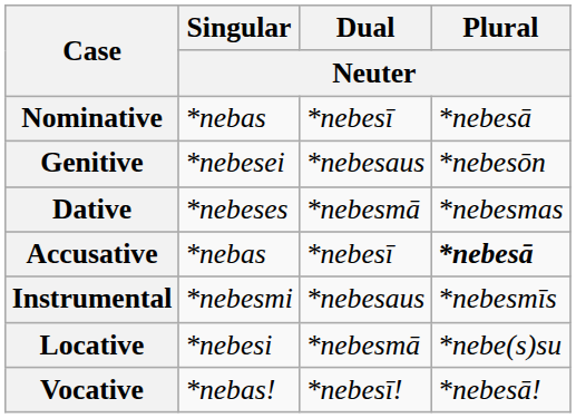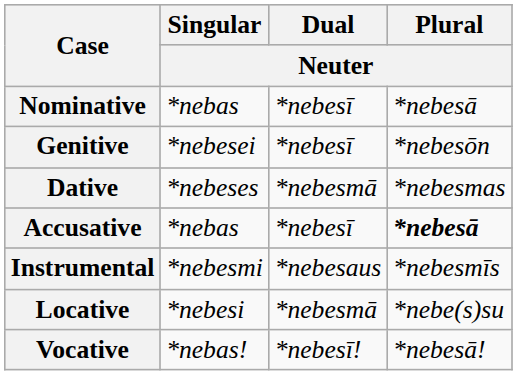 <table class="wikitable">
 <tr>
 <th rowspan="2">Case</th>
 <th>Singular</th>
 <th>Dual</th>
 <th>Plural</th>
 </tr>
 <tr>
 <th colspan ="3">Neuter</th>
 </tr>
 <tr>
 <th>Nominative</th>
 <td><em>*nebas</em></td>
 <td><em>*nebesī</em></td>
 <td><em>*nebesā</em></td>
 </tr>
 <tr>
 <th>Genitive</th>
 <td><em>*nebesei</em></td>
-<td><em>*nebesaus</em></td>
+<td><em>*nebesī</em></td>
 <td><em>*nebesōn</em></td>
 </tr>
 <tr>
 <th>Dative</th>
 <td><em>*nebeses</em></td>
 <td><em>*nebesmā</em></td>
 <td><em>*nebesmas</em></td>
 </tr>
 <tr>
 <th>Accusative</th>
 <td><em>*nebas</em></td>
 <td><em>*nebesī</em></td>
 <td><strong><em>*nebesā</em></strong></td>
 </tr>
 <tr>
 <th>Instrumental</th>
 <td><em>*nebesmi</em></td>
 <td><em>*nebesaus</em></td>
 <td><em>*nebesmīs</em></td>
 </tr>
 <tr>
 <th>Locative</th>
 <td><em>*nebesi</em></td>
 <td><em>*nebesmā</em></td>
 <td><em>*nebe(s)su</em></td>
 </tr>
 <tr>
 <th>Vocative</th>
 <td><em>*nebas!</em></td>
 <td><em>*nebesī!</em></td>
 <td><em>*nebesā!</em></td>
 </tr>
 </table>
